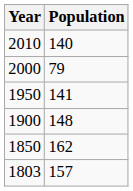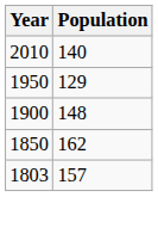 <table class="wikitable">
 <tr>
 <th>Year</th>
 <th>Population</th>
 </tr>
 <tr>
 <td>2010</td>
 <td>140</td>
 </tr>
 <tr>
-<td>2000</td>
-<td>79</td>
-</tr>
-<tr>
 <td>1950</td>
-<td>141</td>
+<td>129</td>
 </tr>
 <tr>
 <td>1900</td>
 <td>148</td>
 </tr>
 <tr>
 <td>1850</td>
 <td>162</td>
 </tr>
 <tr>
 <td>1803</td>
 <td>157</td>
 </tr>
 </table>
